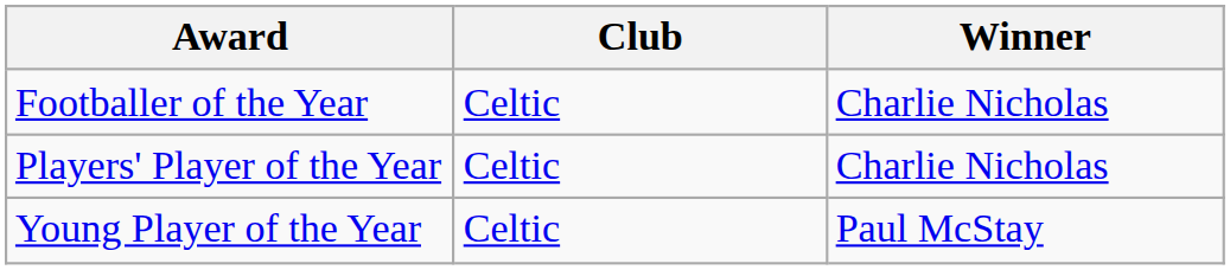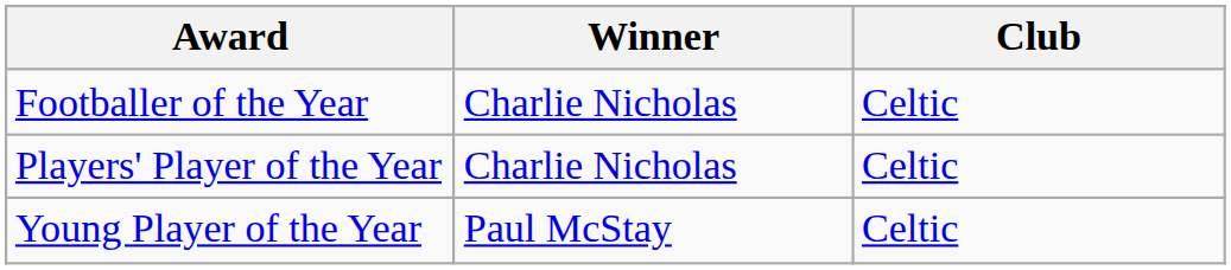 <table class="wikitable">
 <tr>
 <th width=170>Award</th>
+<th width=150>Winner</th>
 <th width=140>Club</th>
-<th width=150>Winner</th>
 </tr>
 <tr>
 <td><a href='#'>Footballer of the Year</a></td>
+<td> <a href='#'>Charlie Nicholas</a></td>
 <td><a href='#'>Celtic</a></td>
-<td> <a href='#'>Charlie Nicholas</a></td>
 </tr>
 <tr>
 <td><a href='#'>Players' Player of the Year</a></td>
+<td> <a href='#'>Charlie Nicholas</a></td>
 <td><a href='#'>Celtic</a></td>
-<td> <a href='#'>Charlie Nicholas</a></td>
 </tr>
 <tr>
 <td><a href='#'>Young Player of the Year</a></td>
+<td> <a href='#'>Paul McStay</a></td>
 <td><a href='#'>Celtic</a></td>
-<td> <a href='#'>Paul McStay</a></td>
 </tr>
 </table>
